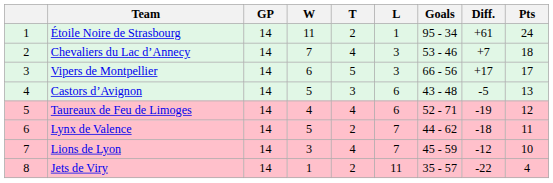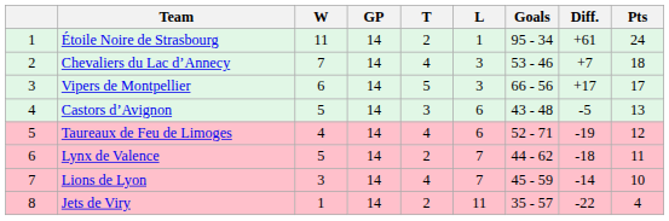 <table class="wikitable">
 <tr>
 <th width="50"></th>
 <th width="250">Team</th>
+<th width="50">W</th>
 <th width="50">GP</th>
-<th width="50">W</th>
 <th width="50">T</th>
 <th width="50">L</th>
 <th width="50">Goals</th>
 <th width="50">Diff.</th>
 <th width="50">Pts</th>
 </tr>
 <tr align="center" bgcolor=#E1F7E6>
 <td>1</td>
 <td align="left"><a href='#'>Étoile Noire de Strasbourg</a></td>
+<td>11</td>
 <td>14</td>
-<td>11</td>
 <td>2</td>
 <td>1</td>
 <td>95 - 34</td>
 <td>+61</td>
 <td>24</td>
 </tr>
 <tr align="center" bgcolor=#E1F7E6>
 <td>2</td>
 <td align="left"><a href='#'>Chevaliers du Lac d’Annecy</a></td>
+<td>7</td>
 <td>14</td>
-<td>7</td>
 <td>4</td>
 <td>3</td>
 <td>53 - 46</td>
 <td>+7</td>
 <td>18</td>
 </tr>
 <tr align="center" bgcolor=#E1F7E6>
 <td>3</td>
 <td align="left"><a href='#'>Vipers de Montpellier</a></td>
+<td>6</td>
 <td>14</td>
-<td>6</td>
 <td>5</td>
 <td>3</td>
 <td>66 - 56</td>
 <td>+17</td>
 <td>17</td>
 </tr>
 <tr align="center" bgcolor=#E1F7E6>
 <td>4</td>
 <td align="left"><a href='#'>Castors d’Avignon</a></td>
+<td>5</td>
 <td>14</td>
-<td>5</td>
 <td>3</td>
 <td>6</td>
 <td>43 - 48</td>
 <td>-5</td>
 <td>13</td>
 </tr>
 <tr align="center" bgcolor=#FFC0CB>
 <td>5</td>
 <td align="left"><a href='#'>Taureaux de Feu de Limoges</a></td>
+<td>4</td>
 <td>14</td>
-<td>4</td>
 <td>4</td>
 <td>6</td>
 <td>52 - 71</td>
 <td>-19</td>
 <td>12</td>
 </tr>
 <tr align="center" bgcolor=#FFC0CB>
 <td>6</td>
 <td align="left"><a href='#'>Lynx de Valence</a></td>
+<td>5</td>
 <td>14</td>
-<td>5</td>
 <td>2</td>
 <td>7</td>
 <td>44 - 62</td>
 <td>-18</td>
 <td>11</td>
 </tr>
 <tr align="center" bgcolor=#FFC0CB>
 <td>7</td>
 <td align="left"><a href='#'>Lions de Lyon</a></td>
+<td>3</td>
 <td>14</td>
-<td>3</td>
 <td>4</td>
 <td>7</td>
 <td>45 - 59</td>
-<td>-12</td>
+<td>-14</td>
 <td>10</td>
 </tr>
 <tr align="center" bgcolor=#FFC0CB>
 <td>8</td>
 <td align="left"><a href='#'>Jets de Viry</a></td>
+<td>1</td>
 <td>14</td>
-<td>1</td>
 <td>2</td>
 <td>11</td>
 <td>35 - 57</td>
 <td>-22</td>
 <td>4</td>
 </tr>
 </table>
